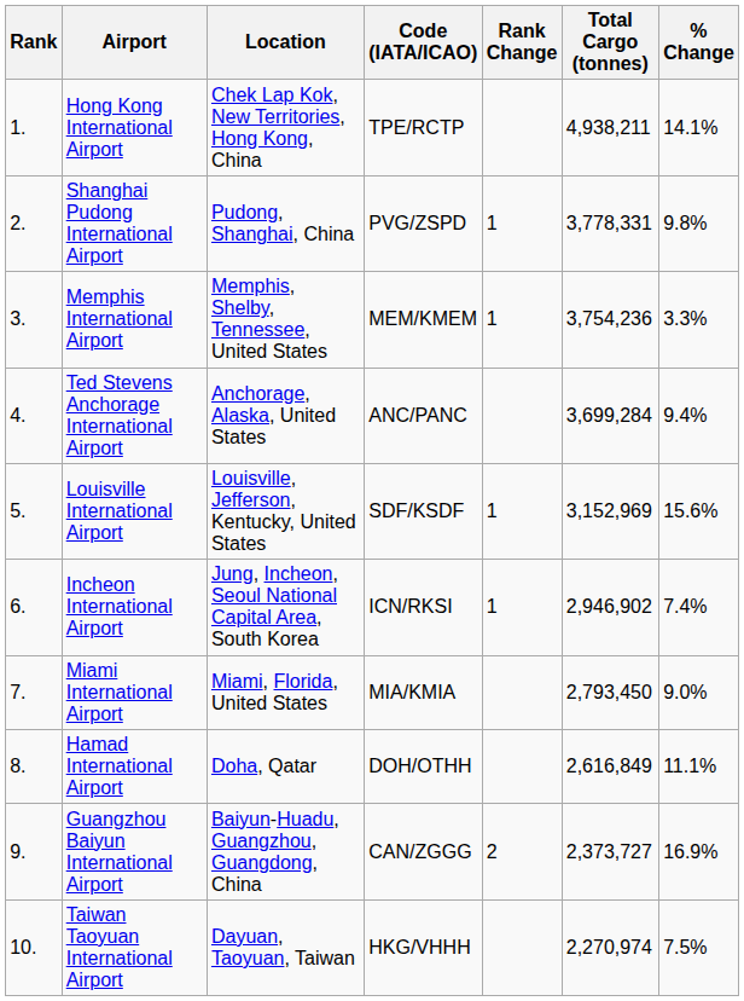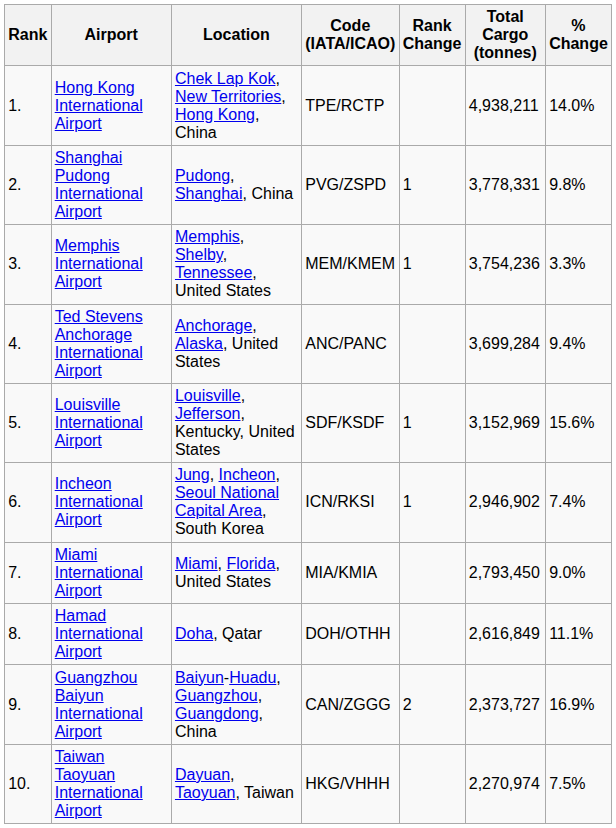 <table class="wikitable sortable">
 <tr style="background:lightgrey;">
 <th>Rank</th>
 <th>Airport</th>
 <th>Location</th>
 <th>Code<br>(IATA/ICAO)</th>
 <th>Rank<br>Change</th>
 <th>Total Cargo<br>(tonnes)</th>
 <th>%<br>Change</th>
 </tr>
 <tr>
 <td>1.</td>
 <td> <a href='#'>Hong Kong International Airport</a></td>
 <td><a href='#'>Chek Lap Kok</a>, <a href='#'>New Territories</a>, <a href='#'>Hong Kong</a>, China</td>
 <td>TPE/RCTP</td>
 <td></td>
 <td>4,938,211</td>
-<td>14.1%</td>
+<td>14.0%</td>
 </tr>
 <tr>
 <td>2.</td>
 <td> <a href='#'>Shanghai Pudong International Airport</a></td>
 <td><a href='#'>Pudong</a>, <a href='#'>Shanghai</a>, China</td>
 <td>PVG/ZSPD</td>
 <td>1</td>
 <td>3,778,331</td>
 <td>9.8%</td>
 </tr>
 <tr>
 <td>3.</td>
 <td> <a href='#'>Memphis International Airport</a></td>
 <td><a href='#'>Memphis</a>, <a href='#'>Shelby</a>, <a href='#'>Tennessee</a>, United States</td>
 <td>MEM/KMEM</td>
 <td>1</td>
 <td>3,754,236</td>
 <td>3.3%</td>
 </tr>
 <tr>
 <td>4.</td>
 <td> <a href='#'>Ted Stevens Anchorage International Airport</a></td>
 <td><a href='#'>Anchorage</a>, <a href='#'>Alaska</a>, United States</td>
 <td>ANC/PANC</td>
 <td></td>
 <td>3,699,284</td>
 <td>9.4%</td>
 </tr>
 <tr>
 <td>5.</td>
 <td> <a href='#'>Louisville International Airport</a></td>
 <td><a href='#'>Louisville</a>, <a href='#'>Jefferson</a>, Kentucky, United States</td>
 <td>SDF/KSDF</td>
 <td>1</td>
 <td>3,152,969</td>
 <td>15.6%</td>
 </tr>
 <tr>
 <td>6.</td>
 <td> <a href='#'>Incheon International Airport</a></td>
 <td><a href='#'>Jung</a>, <a href='#'>Incheon</a>, <a href='#'>Seoul National Capital Area</a>, South Korea</td>
 <td>ICN/RKSI</td>
 <td>1</td>
 <td>2,946,902</td>
 <td>7.4%</td>
 </tr>
 <tr>
 <td>7.</td>
 <td> <a href='#'>Miami International Airport</a></td>
 <td><a href='#'>Miami</a>, <a href='#'>Florida</a>, United States</td>
 <td>MIA/KMIA</td>
 <td></td>
 <td>2,793,450</td>
 <td>9.0%</td>
 </tr>
 <tr>
 <td>8.</td>
 <td> <a href='#'>Hamad International Airport</a></td>
 <td><a href='#'>Doha</a>, Qatar</td>
 <td>DOH/OTHH</td>
 <td></td>
 <td>2,616,849</td>
 <td>11.1%</td>
 </tr>
 <tr>
 <td>9.</td>
 <td> <a href='#'>Guangzhou Baiyun International Airport</a></td>
 <td><a href='#'>Baiyun</a>-<a href='#'>Huadu</a>, <a href='#'>Guangzhou</a>, <a href='#'>Guangdong</a>, China</td>
 <td>CAN/ZGGG</td>
 <td>2</td>
 <td>2,373,727</td>
 <td>16.9%</td>
 </tr>
 <tr>
 <td>10.</td>
 <td> <a href='#'>Taiwan Taoyuan International Airport</a></td>
 <td><a href='#'>Dayuan</a>, <a href='#'>Taoyuan</a>, Taiwan</td>
 <td>HKG/VHHH</td>
 <td></td>
 <td>2,270,974</td>
 <td>7.5%</td>
 </tr>
 <tr>
 </tr>
 </table>
